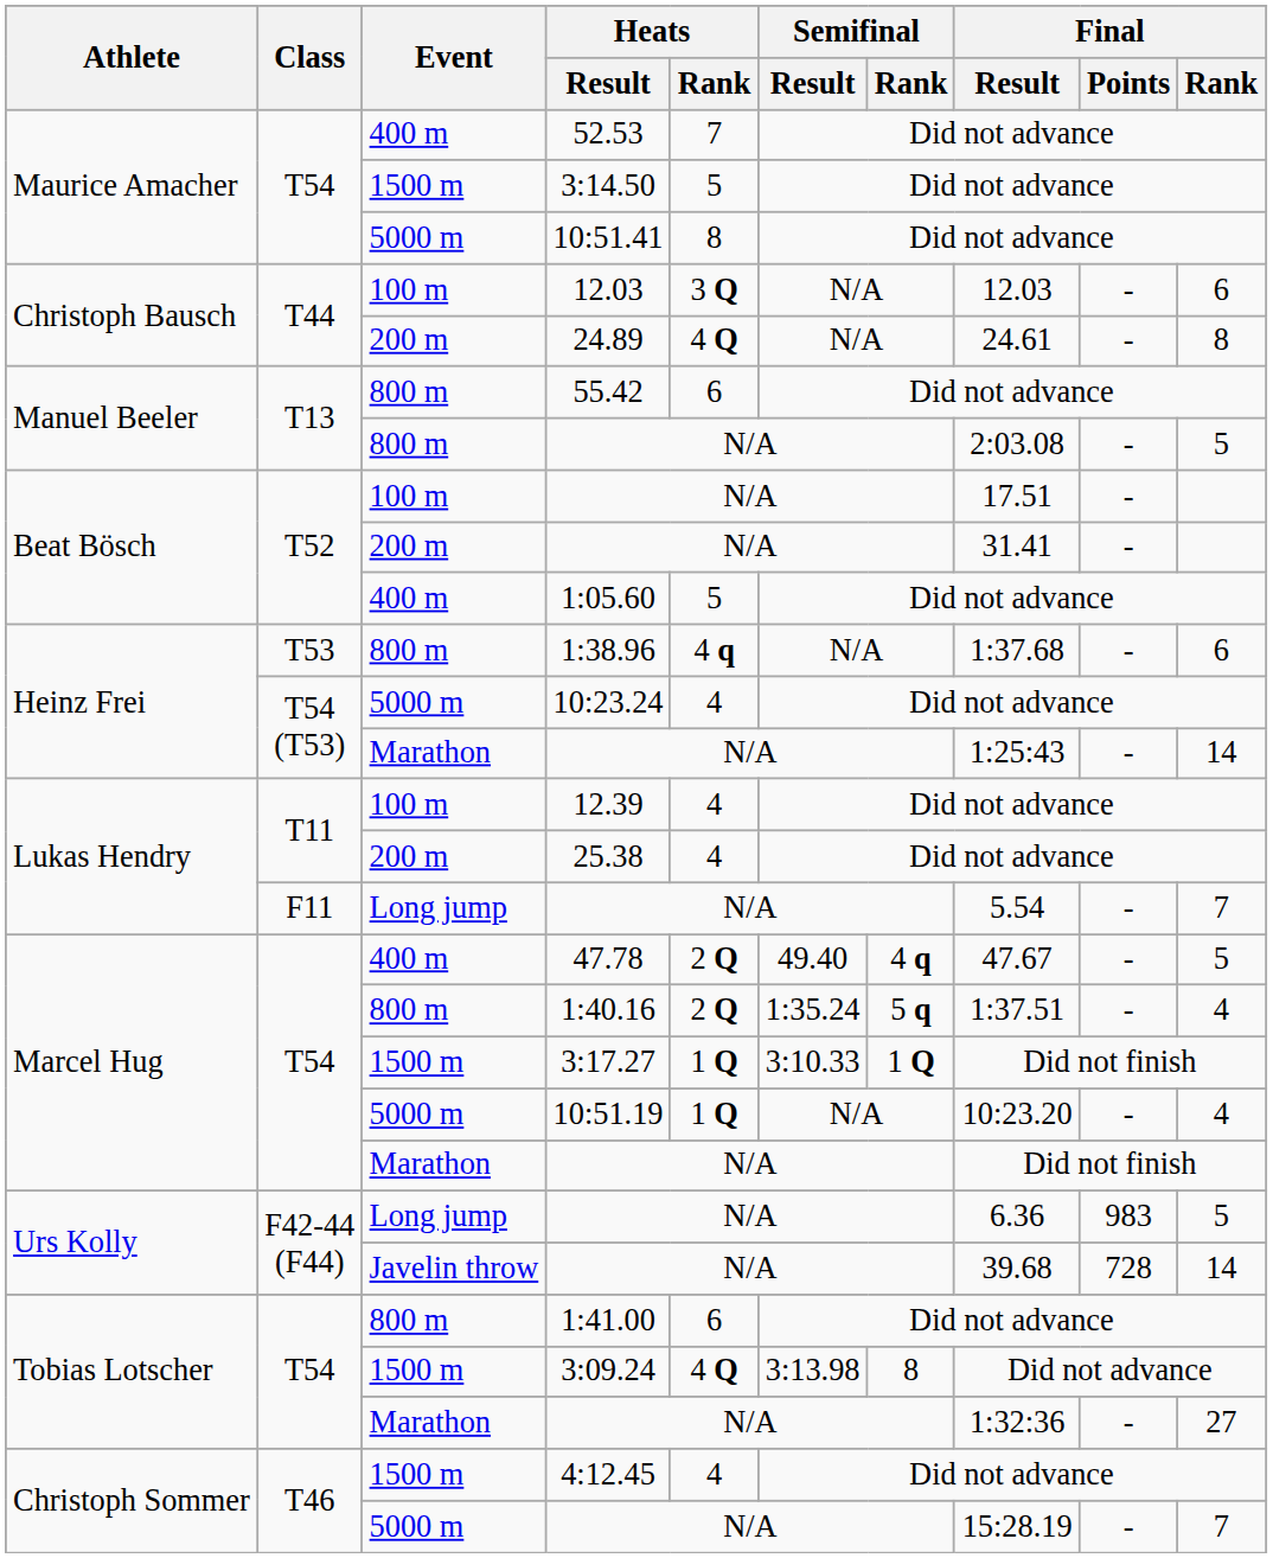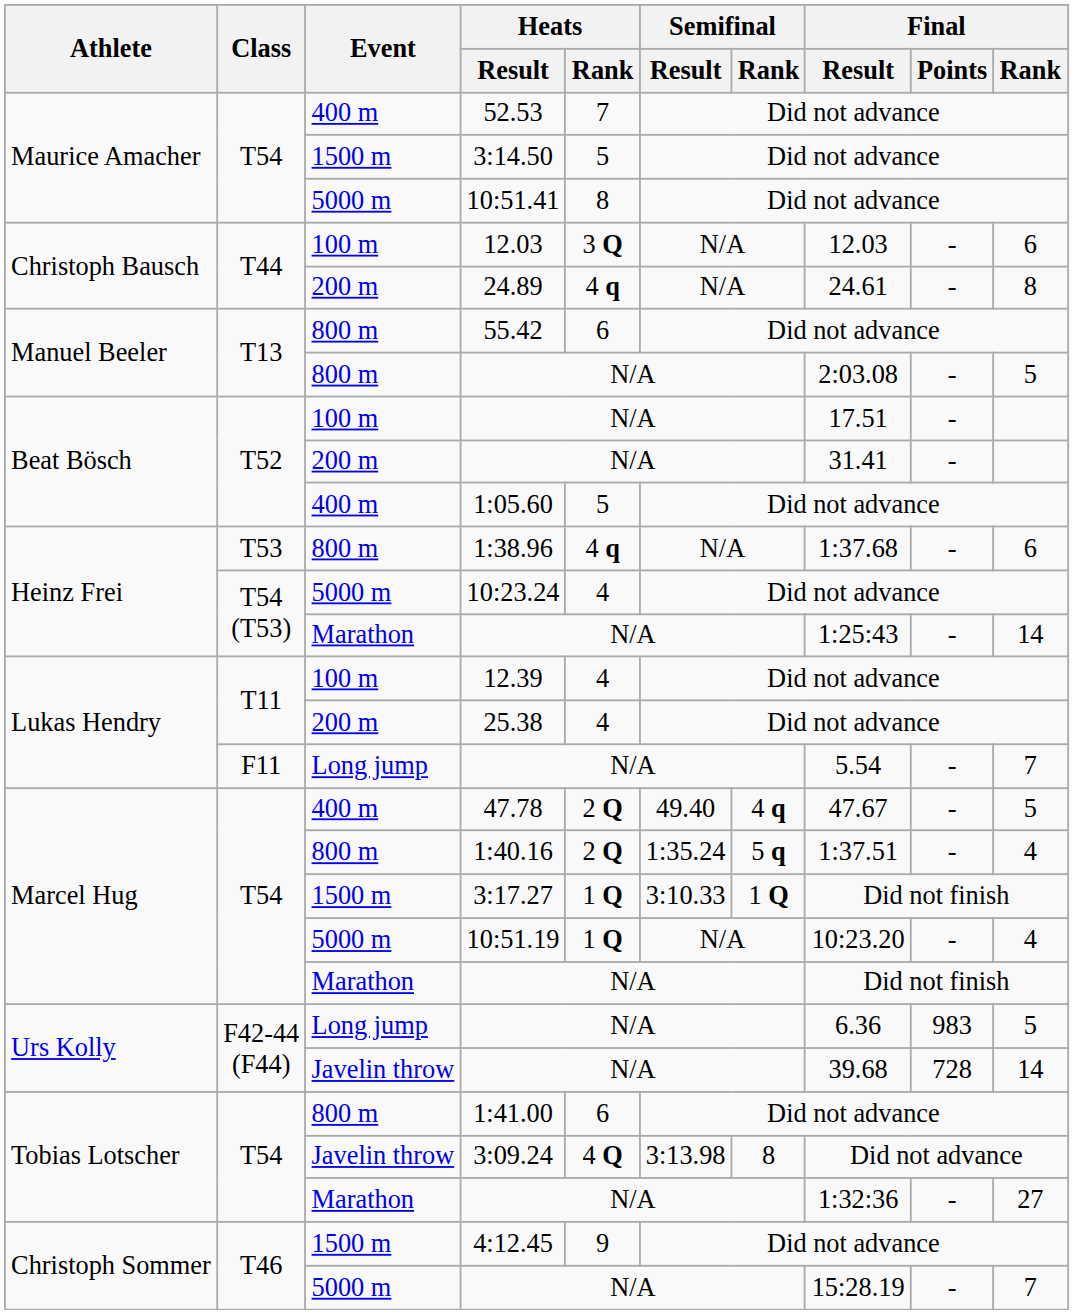 <table class=wikitable style="font-size:90%">
 <tr>
 <th rowspan="2">Athlete</th>
 <th rowspan="2">Class</th>
 <th rowspan="2">Event</th>
 <th colspan="2">Heats</th>
 <th colspan="2">Semifinal</th>
 <th colspan="3">Final</th>
 </tr>
 <tr>
 <th>Result</th>
 <th>Rank</th>
 <th>Result</th>
 <th>Rank</th>
 <th>Result</th>
 <th>Points</th>
 <th>Rank</th>
 </tr>
 <tr>
 <td rowspan="3">Maurice Amacher</td>
 <td align="center" rowspan="3">T54</td>
 <td><a href='#'>400 m</a></td>
 <td align="center">52.53</td>
 <td align="center">7</td>
 <td align="center" colspan="5">Did not advance</td>
 </tr>
 <tr>
 <td><a href='#'>1500 m</a></td>
 <td align="center">3:14.50</td>
 <td align="center">5</td>
 <td align="center" colspan="5">Did not advance</td>
 </tr>
 <tr>
 <td><a href='#'>5000 m</a></td>
 <td align="center">10:51.41</td>
 <td align="center">8</td>
 <td align="center" colspan="5">Did not advance</td>
 </tr>
 <tr>
 <td rowspan="2">Christoph Bausch</td>
 <td align="center" rowspan="2">T44</td>
 <td><a href='#'>100 m</a></td>
 <td align="center">12.03</td>
 <td align="center">3 <strong>Q</strong></td>
 <td align="center" colspan="2">N/A</td>
 <td align="center">12.03</td>
 <td align="center">-</td>
 <td align="center">6</td>
 </tr>
 <tr>
 <td><a href='#'>200 m</a></td>
 <td align="center">24.89</td>
-<td align="center">4 <strong>Q</strong></td>
+<td align="center">4 <strong>q</strong></td>
 <td align="center" colspan="2">N/A</td>
 <td align="center">24.61</td>
 <td align="center">-</td>
 <td align="center">8</td>
 </tr>
 <tr>
 <td rowspan="2">Manuel Beeler</td>
 <td align="center" rowspan="2">T13</td>
 <td><a href='#'>800 m</a></td>
 <td align="center">55.42</td>
 <td align="center">6</td>
 <td align="center" colspan="5">Did not advance</td>
 </tr>
 <tr>
 <td><a href='#'>800 m</a></td>
 <td align="center" colspan="4">N/A</td>
 <td align="center">2:03.08</td>
 <td align="center">-</td>
 <td align="center">5</td>
 </tr>
 <tr>
 <td rowspan="3">Beat Bösch</td>
 <td align="center" rowspan="3">T52</td>
 <td><a href='#'>100 m</a></td>
 <td align="center" colspan="4">N/A</td>
 <td align="center">17.51</td>
 <td align="center">-</td>
 <td align="center"></td>
 </tr>
 <tr>
 <td><a href='#'>200 m</a></td>
 <td align="center" colspan="4">N/A</td>
 <td align="center">31.41</td>
 <td align="center">-</td>
 <td align="center"></td>
 </tr>
 <tr>
 <td><a href='#'>400 m</a></td>
 <td align="center">1:05.60</td>
 <td align="center">5</td>
 <td align="center" colspan="5">Did not advance</td>
 </tr>
 <tr>
 <td rowspan="3">Heinz Frei</td>
 <td align="center">T53</td>
 <td><a href='#'>800 m</a></td>
 <td align="center">1:38.96</td>
 <td align="center">4 <strong>q</strong></td>
 <td align="center" colspan="2">N/A</td>
 <td align="center">1:37.68</td>
 <td align="center">-</td>
 <td align="center">6</td>
 </tr>
 <tr>
 <td align="center" rowspan="2">T54<br>(T53)</td>
 <td><a href='#'>5000 m</a></td>
 <td align="center">10:23.24</td>
 <td align="center">4</td>
 <td align="center" colspan="5">Did not advance</td>
 </tr>
 <tr>
 <td><a href='#'>Marathon</a></td>
 <td align="center" colspan="4">N/A</td>
 <td align="center">1:25:43</td>
 <td align="center">-</td>
 <td align="center">14</td>
 </tr>
 <tr>
 <td rowspan="3">Lukas Hendry</td>
 <td align="center" rowspan="2">T11</td>
 <td><a href='#'>100 m</a></td>
 <td align="center">12.39</td>
 <td align="center">4</td>
 <td align="center" colspan="5">Did not advance</td>
 </tr>
 <tr>
 <td><a href='#'>200 m</a></td>
 <td align="center">25.38</td>
 <td align="center">4</td>
 <td align="center" colspan="5">Did not advance</td>
 </tr>
 <tr>
 <td align="center">F11</td>
 <td><a href='#'>Long jump</a></td>
 <td align="center" colspan="4">N/A</td>
 <td align="center">5.54</td>
 <td align="center">-</td>
 <td align="center">7</td>
 </tr>
 <tr>
 <td rowspan="5">Marcel Hug</td>
 <td align="center" rowspan="5">T54</td>
 <td><a href='#'>400 m</a></td>
 <td align="center">47.78</td>
 <td align="center">2 <strong>Q</strong></td>
 <td align="center">49.40</td>
 <td align="center">4 <strong>q</strong></td>
 <td align="center">47.67</td>
 <td align="center">-</td>
 <td align="center">5</td>
 </tr>
 <tr>
 <td><a href='#'>800 m</a></td>
 <td align="center">1:40.16</td>
 <td align="center">2 <strong>Q</strong></td>
 <td align="center">1:35.24</td>
 <td align="center">5 <strong>q</strong></td>
 <td align="center">1:37.51</td>
 <td align="center">-</td>
 <td align="center">4</td>
 </tr>
 <tr>
 <td><a href='#'>1500 m</a></td>
 <td align="center">3:17.27</td>
 <td align="center">1 <strong>Q</strong></td>
 <td align="center">3:10.33</td>
 <td align="center">1 <strong>Q</strong></td>
 <td align="center" colspan="3">Did not finish</td>
 </tr>
 <tr>
 <td><a href='#'>5000 m</a></td>
 <td align="center">10:51.19</td>
 <td align="center">1 <strong>Q</strong></td>
 <td align="center" colspan="2">N/A</td>
 <td align="center">10:23.20</td>
 <td align="center">-</td>
 <td align="center">4</td>
 </tr>
 <tr>
 <td><a href='#'>Marathon</a></td>
 <td align="center" colspan="4">N/A</td>
 <td align="center" colspan="3">Did not finish</td>
 </tr>
 <tr>
 <td rowspan="2"><a href='#'>Urs Kolly</a></td>
 <td align="center" rowspan="2">F42-44<br>(F44)</td>
 <td><a href='#'>Long jump</a></td>
 <td align="center" colspan="4">N/A</td>
 <td align="center">6.36</td>
 <td align="center">983</td>
 <td align="center">5</td>
 </tr>
 <tr>
 <td><a href='#'>Javelin throw</a></td>
 <td align="center" colspan="4">N/A</td>
 <td align="center">39.68</td>
 <td align="center">728</td>
 <td align="center">14</td>
 </tr>
 <tr>
 <td rowspan="3">Tobias Lotscher</td>
 <td align="center" rowspan="3">T54</td>
 <td><a href='#'>800 m</a></td>
 <td align="center">1:41.00</td>
 <td align="center">6</td>
 <td align="center" colspan="5">Did not advance</td>
 </tr>
 <tr>
-<td><a href='#'>1500 m</a></td>
+<td><a href='#'>Javelin throw</a></td>
 <td align="center">3:09.24</td>
 <td align="center">4 <strong>Q</strong></td>
 <td align="center">3:13.98</td>
 <td align="center">8</td>
 <td align="center" colspan="3">Did not advance</td>
 </tr>
 <tr>
 <td><a href='#'>Marathon</a></td>
 <td align="center" colspan="4">N/A</td>
 <td align="center">1:32:36</td>
 <td align="center">-</td>
 <td align="center">27</td>
 </tr>
 <tr>
 <td rowspan="2">Christoph Sommer</td>
 <td align="center" rowspan="2">T46</td>
 <td><a href='#'>1500 m</a></td>
 <td align="center">4:12.45</td>
-<td align="center">4</td>
+<td align="center">9</td>
 <td align="center" colspan="5">Did not advance</td>
 </tr>
 <tr>
 <td><a href='#'>5000 m</a></td>
 <td align="center" colspan="4">N/A</td>
 <td align="center">15:28.19</td>
 <td align="center">-</td>
 <td align="center">7</td>
 </tr>
 </table>
